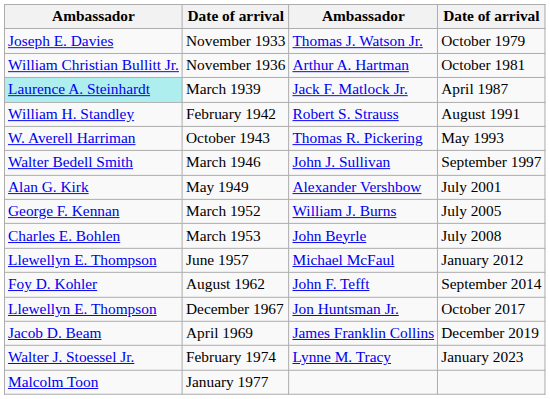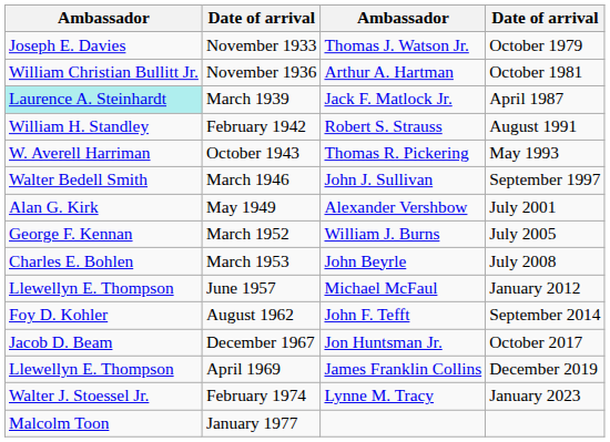 <table class="wikitable">
 <tr>
 <th>Ambassador</th>
 <th>Date of arrival</th>
 <th>Ambassador</th>
 <th>Date of arrival</th>
 </tr>
 <tr>
 <td><a href='#'>Joseph E. Davies</a></td>
 <td>November 1933</td>
 <td><a href='#'>Thomas J. Watson Jr.</a></td>
 <td>October 1979</td>
 </tr>
 <tr>
 <td><a href='#'>William Christian Bullitt Jr.</a></td>
 <td>November 1936</td>
 <td><a href='#'>Arthur A. Hartman</a></td>
 <td>October 1981</td>
 </tr>
 <tr>
 <td style="background: paleturquoise;"><a href='#'>Laurence A. Steinhardt</a></td>
 <td>March 1939</td>
 <td><a href='#'>Jack F. Matlock Jr.</a></td>
 <td>April 1987</td>
 </tr>
 <tr>
 <td><a href='#'>William H. Standley</a></td>
 <td>February 1942</td>
 <td><a href='#'>Robert S. Strauss</a></td>
 <td>August 1991</td>
 </tr>
 <tr>
 <td><a href='#'>W. Averell Harriman</a></td>
 <td>October 1943</td>
 <td><a href='#'>Thomas R. Pickering</a></td>
 <td>May 1993</td>
 </tr>
 <tr>
 <td><a href='#'>Walter Bedell Smith</a></td>
 <td>March 1946</td>
 <td><a href='#'>John J. Sullivan</a></td>
 <td>September 1997</td>
 </tr>
 <tr>
 <td><a href='#'>Alan G. Kirk</a></td>
 <td>May 1949</td>
 <td><a href='#'>Alexander Vershbow</a></td>
 <td>July 2001</td>
 </tr>
 <tr>
 <td><a href='#'>George F. Kennan</a></td>
 <td>March 1952</td>
 <td><a href='#'>William J. Burns</a></td>
 <td>July 2005</td>
 </tr>
 <tr>
 <td><a href='#'>Charles E. Bohlen</a></td>
 <td>March 1953</td>
 <td><a href='#'>John Beyrle</a></td>
 <td>July 2008</td>
 </tr>
 <tr>
 <td><a href='#'>Llewellyn E. Thompson</a></td>
 <td>June 1957</td>
 <td><a href='#'>Michael McFaul</a></td>
 <td>January 2012</td>
 </tr>
 <tr>
 <td><a href='#'>Foy D. Kohler</a></td>
 <td>August 1962</td>
 <td><a href='#'>John F. Tefft</a></td>
 <td>September 2014</td>
 </tr>
 <tr>
-<td><a href='#'>Llewellyn E. Thompson</a></td>
+<td><a href='#'>Jacob D. Beam</a></td>
 <td>December 1967</td>
 <td><a href='#'>Jon Huntsman Jr.</a></td>
 <td>October 2017</td>
 </tr>
 <tr>
-<td><a href='#'>Jacob D. Beam</a></td>
+<td><a href='#'>Llewellyn E. Thompson</a></td>
 <td>April 1969</td>
 <td><a href='#'>James Franklin Collins</a></td>
 <td>December 2019</td>
 </tr>
 <tr>
 <td><a href='#'>Walter J. Stoessel Jr.</a></td>
 <td>February 1974</td>
 <td><a href='#'>Lynne M. Tracy</a></td>
 <td>January 2023</td>
 </tr>
 <tr>
 <td><a href='#'>Malcolm Toon</a></td>
 <td>January 1977</td>
 <td></td>
 <td></td>
 </tr>
 </table>
